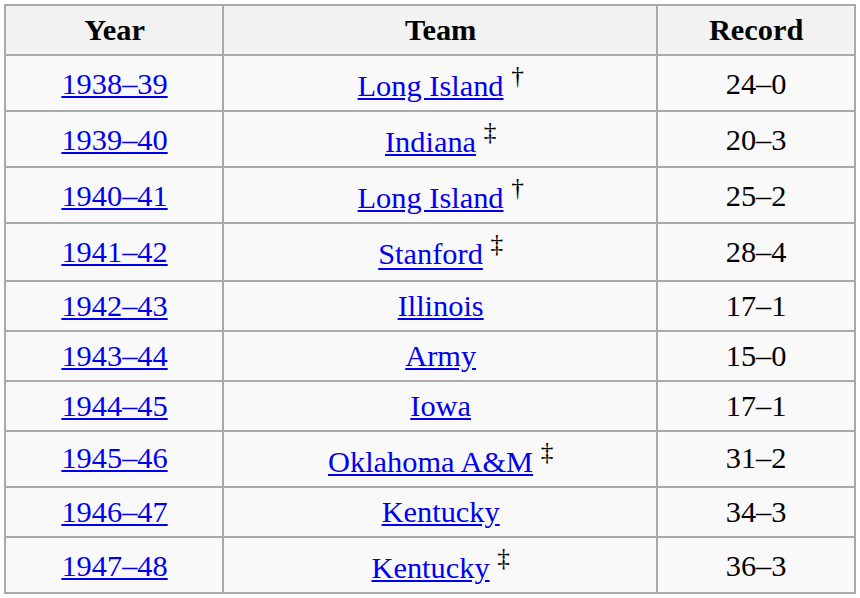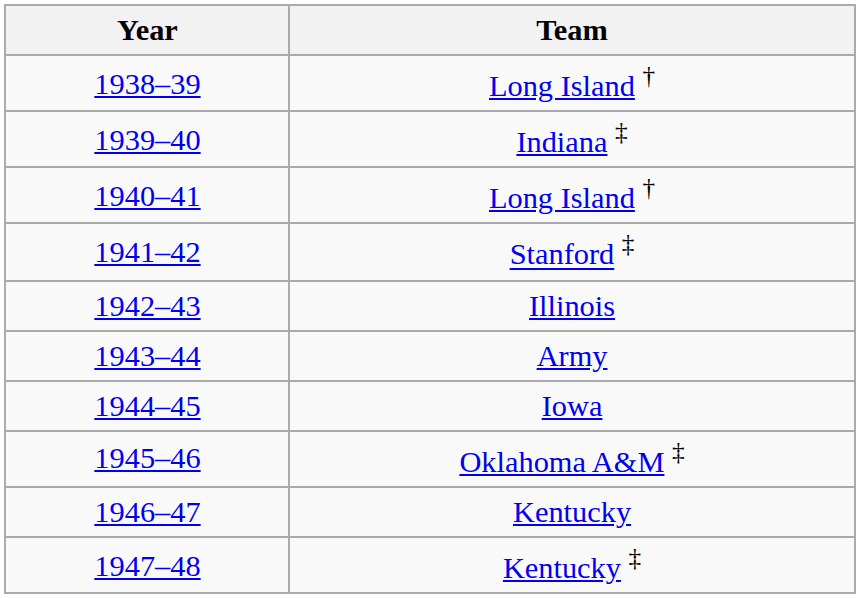 <table class="wikitable" style="width: 28em; margin:0 0 1em 1em; text-align: center; font-size: 95%;">
 <tr>
 <th>Year</th>
 <th>Team</th>
-<th>Record</th>
 </tr>
 <tr>
 <td><a href='#'>1938–39</a></td>
 <td><a href='#'>Long Island</a> <sup>†</sup></td>
-<td>24–0</td>
 </tr>
 <tr>
 <td><a href='#'>1939–40</a></td>
 <td><a href='#'>Indiana</a> <sup>‡</sup></td>
-<td>20–3</td>
 </tr>
 <tr>
 <td><a href='#'>1940–41</a></td>
 <td><a href='#'>Long Island</a> <sup>†</sup></td>
-<td>25–2</td>
 </tr>
 <tr>
 <td><a href='#'>1941–42</a></td>
 <td><a href='#'>Stanford</a> <sup>‡</sup></td>
-<td>28–4</td>
 </tr>
 <tr>
 <td><a href='#'>1942–43</a></td>
 <td><a href='#'>Illinois</a></td>
-<td>17–1</td>
 </tr>
 <tr>
 <td><a href='#'>1943–44</a></td>
 <td><a href='#'>Army</a></td>
-<td>15–0</td>
 </tr>
 <tr>
 <td><a href='#'>1944–45</a></td>
 <td><a href='#'>Iowa</a></td>
-<td>17–1</td>
 </tr>
 <tr>
 <td><a href='#'>1945–46</a></td>
 <td><a href='#'>Oklahoma A&M</a> <sup>‡</sup></td>
-<td>31–2</td>
 </tr>
 <tr>
 <td><a href='#'>1946–47</a></td>
 <td><a href='#'>Kentucky</a></td>
-<td>34–3</td>
 </tr>
 <tr>
 <td><a href='#'>1947–48</a></td>
 <td><a href='#'>Kentucky</a> <sup>‡</sup></td>
-<td>36–3</td>
 </tr>
 </table>
